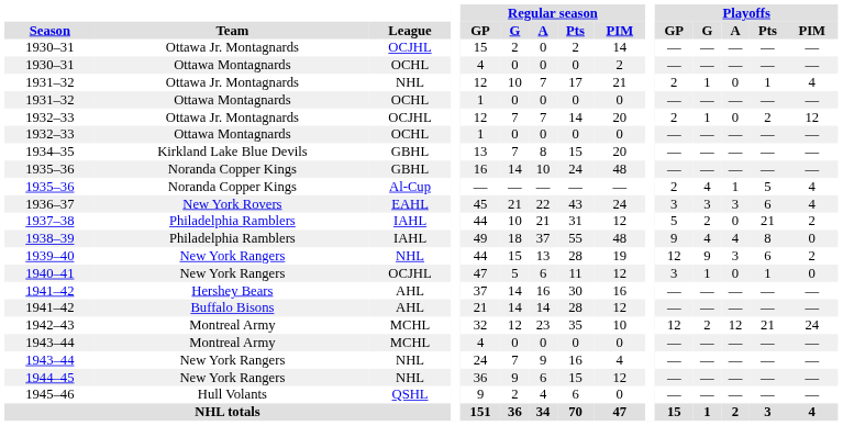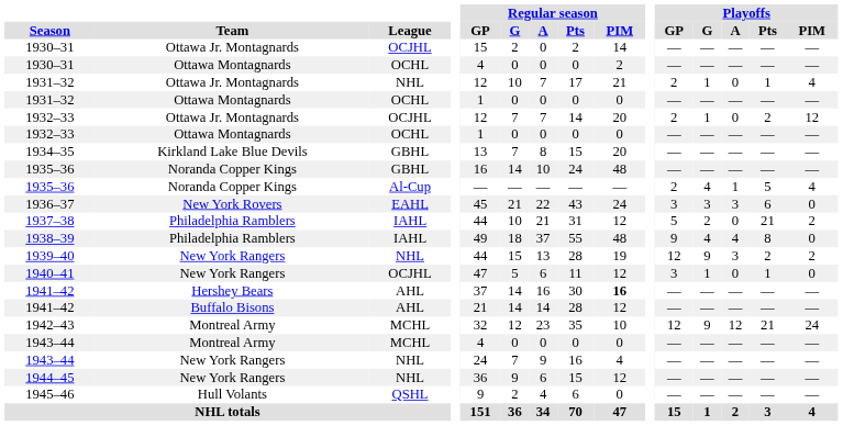 <table border="0" cellpadding="1" cellspacing="0" style="text-align:center; width:60em">
 <tr bgcolor="#e0e0e0">
 <th colspan="3" bgcolor="#ffffff"> </th>
 <th rowspan="99" bgcolor="#ffffff"> </th>
 <th colspan="5"><a href='#'>Regular season</a></th>
 <th rowspan="99" bgcolor="#ffffff"> </th>
 <th colspan="5"><a href='#'>Playoffs</a></th>
 </tr>
 <tr bgcolor="#e0e0e0">
 <th><a href='#'>Season</a></th>
 <th>Team</th>
 <th>League</th>
 <th>GP</th>
 <th><a href='#'>G</a></th>
 <th><a href='#'>A</a></th>
 <th><a href='#'>Pts</a></th>
 <th><a href='#'>PIM</a></th>
 <th>GP</th>
 <th>G</th>
 <th>A</th>
 <th>Pts</th>
 <th>PIM</th>
 </tr>
 <tr>
 <td>1930–31</td>
 <td>Ottawa Jr. Montagnards</td>
 <td><a href='#'>OCJHL</a></td>
 <td>15</td>
 <td>2</td>
 <td>0</td>
 <td>2</td>
 <td>14</td>
 <td>—</td>
 <td>—</td>
 <td>—</td>
 <td>—</td>
 <td>—</td>
 </tr>
 <tr bgcolor="#f0f0f0">
 <td>1930–31</td>
 <td>Ottawa Montagnards</td>
 <td>OCHL</td>
 <td>4</td>
 <td>0</td>
 <td>0</td>
 <td>0</td>
 <td>2</td>
 <td>—</td>
 <td>—</td>
 <td>—</td>
 <td>—</td>
 <td>—</td>
 </tr>
 <tr>
 <td>1931–32</td>
 <td>Ottawa Jr. Montagnards</td>
 <td>NHL</td>
 <td>12</td>
 <td>10</td>
 <td>7</td>
 <td>17</td>
 <td>21</td>
 <td>2</td>
 <td>1</td>
 <td>0</td>
 <td>1</td>
 <td>4</td>
 </tr>
 <tr bgcolor="#f0f0f0">
 <td>1931–32</td>
 <td>Ottawa Montagnards</td>
 <td>OCHL</td>
 <td>1</td>
 <td>0</td>
 <td>0</td>
 <td>0</td>
 <td>0</td>
 <td>—</td>
 <td>—</td>
 <td>—</td>
 <td>—</td>
 <td>—</td>
 </tr>
 <tr>
 <td>1932–33</td>
 <td>Ottawa Jr. Montagnards</td>
 <td>OCJHL</td>
 <td>12</td>
 <td>7</td>
 <td>7</td>
 <td>14</td>
 <td>20</td>
 <td>2</td>
 <td>1</td>
 <td>0</td>
 <td>2</td>
 <td>12</td>
 </tr>
 <tr bgcolor="#f0f0f0">
 <td>1932–33</td>
 <td>Ottawa Montagnards</td>
 <td>OCHL</td>
 <td>1</td>
 <td>0</td>
 <td>0</td>
 <td>0</td>
 <td>0</td>
 <td>—</td>
 <td>—</td>
 <td>—</td>
 <td>—</td>
 <td>—</td>
 </tr>
 <tr>
 <td>1934–35</td>
 <td>Kirkland Lake Blue Devils</td>
 <td>GBHL</td>
 <td>13</td>
 <td>7</td>
 <td>8</td>
 <td>15</td>
 <td>20</td>
 <td>—</td>
 <td>—</td>
 <td>—</td>
 <td>—</td>
 <td>—</td>
 </tr>
 <tr bgcolor="#f0f0f0">
 <td>1935–36</td>
 <td>Noranda Copper Kings</td>
 <td>GBHL</td>
 <td>16</td>
 <td>14</td>
 <td>10</td>
 <td>24</td>
 <td>48</td>
 <td>—</td>
 <td>—</td>
 <td>—</td>
 <td>—</td>
 <td>—</td>
 </tr>
 <tr>
 <td><a href='#'>1935–36</a></td>
 <td>Noranda Copper Kings</td>
 <td><a href='#'>Al-Cup</a></td>
 <td>—</td>
 <td>—</td>
 <td>—</td>
 <td>—</td>
 <td>—</td>
 <td>2</td>
 <td>4</td>
 <td>1</td>
 <td>5</td>
 <td>4</td>
 </tr>
 <tr bgcolor="#f0f0f0">
 <td>1936–37</td>
 <td><a href='#'>New York Rovers</a></td>
 <td><a href='#'>EAHL</a></td>
 <td>45</td>
 <td>21</td>
 <td>22</td>
 <td>43</td>
 <td>24</td>
 <td>3</td>
 <td>3</td>
 <td>3</td>
 <td>6</td>
-<td>4</td>
+<td>0</td>
 </tr>
 <tr>
 <td><a href='#'>1937–38</a></td>
 <td><a href='#'>Philadelphia Ramblers</a></td>
 <td><a href='#'>IAHL</a></td>
 <td>44</td>
 <td>10</td>
 <td>21</td>
 <td>31</td>
 <td>12</td>
 <td>5</td>
 <td>2</td>
 <td>0</td>
 <td>21</td>
 <td>2</td>
 </tr>
 <tr bgcolor="#f0f0f0">
 <td><a href='#'>1938–39</a></td>
 <td>Philadelphia Ramblers</td>
 <td>IAHL</td>
 <td>49</td>
 <td>18</td>
 <td>37</td>
 <td>55</td>
 <td>48</td>
 <td>9</td>
 <td>4</td>
 <td>4</td>
 <td>8</td>
 <td>0</td>
 </tr>
 <tr>
 <td><a href='#'>1939–40</a></td>
 <td><a href='#'>New York Rangers</a></td>
 <td><a href='#'>NHL</a></td>
 <td>44</td>
 <td>15</td>
 <td>13</td>
 <td>28</td>
 <td>19</td>
 <td>12</td>
 <td>9</td>
 <td>3</td>
-<td>6</td>
+<td>2</td>
 <td>2</td>
 </tr>
 <tr bgcolor="#f0f0f0">
 <td><a href='#'>1940–41</a></td>
 <td>New York Rangers</td>
 <td>OCJHL</td>
 <td>47</td>
 <td>5</td>
 <td>6</td>
 <td>11</td>
 <td>12</td>
 <td>3</td>
 <td>1</td>
 <td>0</td>
 <td>1</td>
 <td>0</td>
 </tr>
 <tr>
 <td><a href='#'>1941–42</a></td>
 <td><a href='#'>Hershey Bears</a></td>
 <td>AHL</td>
 <td>37</td>
 <td>14</td>
 <td>16</td>
 <td>30</td>
-<td>16</td>
+<td><strong>16</strong></td>
 <td>—</td>
 <td>—</td>
 <td>—</td>
 <td>—</td>
 <td>—</td>
 </tr>
 <tr bgcolor="#f0f0f0">
 <td>1941–42</td>
 <td><a href='#'>Buffalo Bisons</a></td>
 <td>AHL</td>
 <td>21</td>
 <td>14</td>
 <td>14</td>
 <td>28</td>
 <td>12</td>
 <td>—</td>
 <td>—</td>
 <td>—</td>
 <td>—</td>
 <td>—</td>
 </tr>
 <tr>
 <td>1942–43</td>
 <td>Montreal Army</td>
 <td>MCHL</td>
 <td>32</td>
 <td>12</td>
 <td>23</td>
 <td>35</td>
 <td>10</td>
 <td>12</td>
-<td>2</td>
+<td>9</td>
 <td>12</td>
 <td>21</td>
 <td>24</td>
 </tr>
 <tr bgcolor="#f0f0f0">
 <td>1943–44</td>
 <td>Montreal Army</td>
 <td>MCHL</td>
 <td>4</td>
 <td>0</td>
 <td>0</td>
 <td>0</td>
 <td>0</td>
 <td>—</td>
 <td>—</td>
 <td>—</td>
 <td>—</td>
 <td>—</td>
 </tr>
 <tr>
 <td><a href='#'>1943–44</a></td>
 <td>New York Rangers</td>
 <td>NHL</td>
 <td>24</td>
 <td>7</td>
 <td>9</td>
 <td>16</td>
 <td>4</td>
 <td>—</td>
 <td>—</td>
 <td>—</td>
 <td>—</td>
 <td>—</td>
 </tr>
 <tr bgcolor="#f0f0f0">
 <td><a href='#'>1944–45</a></td>
 <td>New York Rangers</td>
 <td>NHL</td>
 <td>36</td>
 <td>9</td>
 <td>6</td>
 <td>15</td>
 <td>12</td>
 <td>—</td>
 <td>—</td>
 <td>—</td>
 <td>—</td>
 <td>—</td>
 </tr>
 <tr>
 <td>1945–46</td>
 <td>Hull Volants</td>
 <td><a href='#'>QSHL</a></td>
 <td>9</td>
 <td>2</td>
 <td>4</td>
 <td>6</td>
 <td>0</td>
 <td>—</td>
 <td>—</td>
 <td>—</td>
 <td>—</td>
 <td>—</td>
 </tr>
 <tr bgcolor="#e0e0e0">
 <th colspan="3">NHL totals</th>
 <th>151</th>
 <th>36</th>
 <th>34</th>
 <th>70</th>
 <th>47</th>
 <th>15</th>
 <th>1</th>
 <th>2</th>
 <th>3</th>
 <th>4</th>
 </tr>
 </table>
